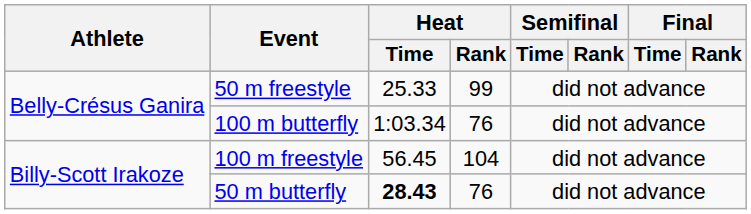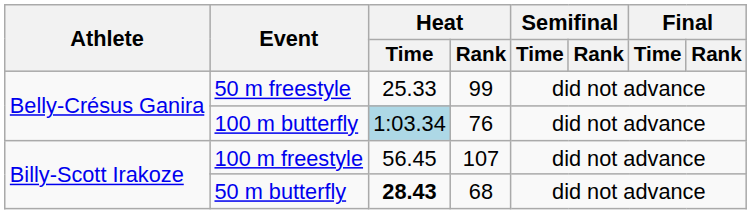 <table class="wikitable" style="text-align:center; font-size:90%">
 <tr>
 <th rowspan="2">Athlete</th>
 <th rowspan="2">Event</th>
 <th colspan="2">Heat</th>
 <th colspan="2">Semifinal</th>
 <th colspan="2">Final</th>
 </tr>
 <tr style="font-size:95%">
 <th>Time</th>
 <th>Rank</th>
 <th>Time</th>
 <th>Rank</th>
 <th>Time</th>
 <th>Rank</th>
 </tr>
 <tr>
 <td align=left rowspan=2><a href='#'>Belly-Crésus Ganira</a></td>
 <td align=left><a href='#'>50 m freestyle</a></td>
 <td>25.33</td>
 <td>99</td>
 <td colspan=4>did not advance</td>
 </tr>
 <tr>
 <td align=left><a href='#'>100 m butterfly</a></td>
-<td>1:03.34</td>
+<td style="background: lightblue;">1:03.34</td>
 <td>76</td>
 <td colspan=4>did not advance</td>
 </tr>
 <tr>
 <td align=left rowspan=2><a href='#'>Billy-Scott Irakoze</a></td>
 <td align=left><a href='#'>100 m freestyle</a></td>
 <td>56.45</td>
-<td>104</td>
+<td>107</td>
 <td colspan=4>did not advance</td>
 </tr>
 <tr>
 <td align=left><a href='#'>50 m butterfly</a></td>
 <td><strong>28.43</strong></td>
-<td>76</td>
+<td>68</td>
 <td colspan=4>did not advance</td>
 </tr>
 </table>
